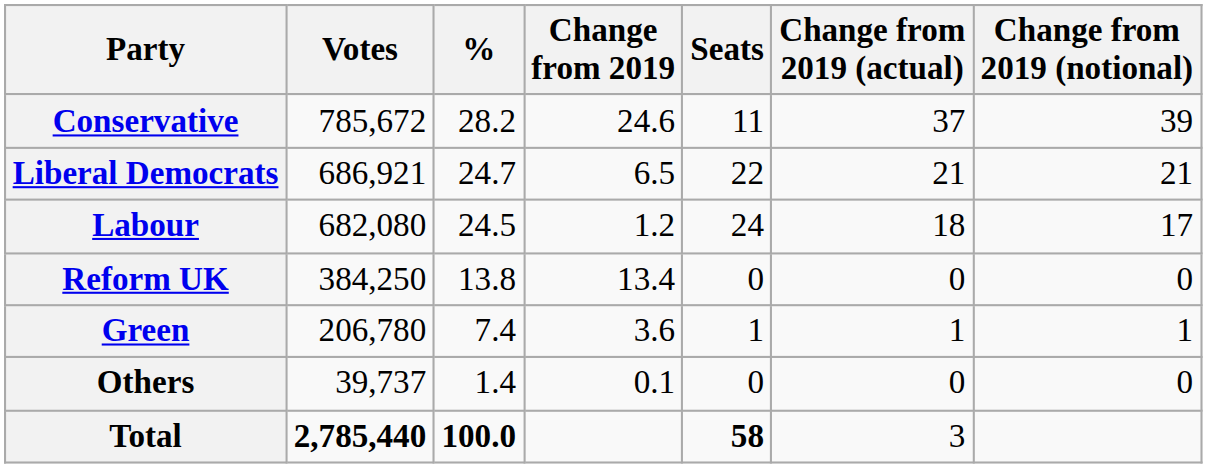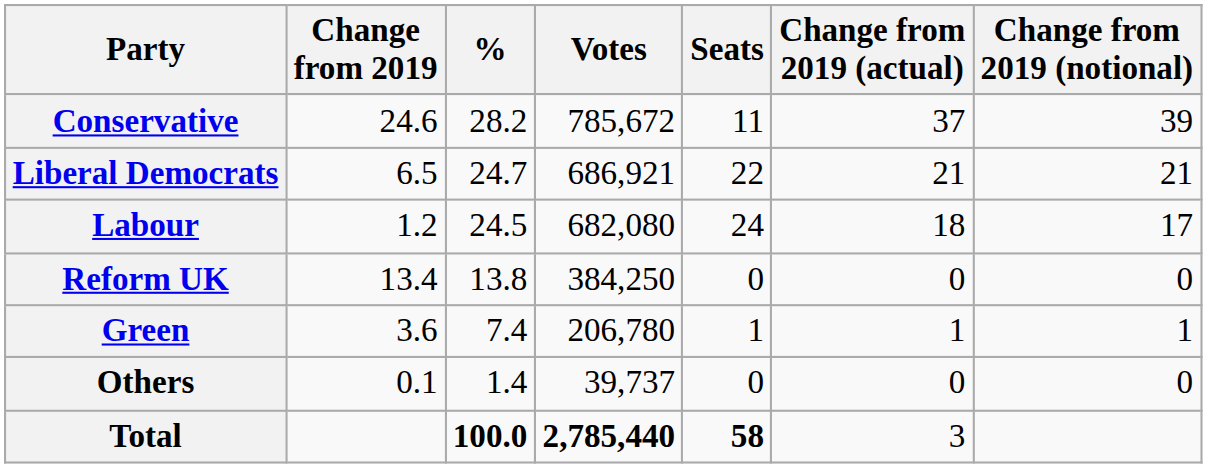 <table class="wikitable plainrowheaders" style="text-align:right">
 <tr>
 <th scope="col">Party</th>
+<th scope="col">Change<br>from 2019</th>
+<th scope="col">%</th>
 <th scope="col">Votes</th>
-<th scope="col">%</th>
-<th scope="col">Change<br>from 2019</th>
 <th scope="col">Seats</th>
 <th>Change from<br>2019 (actual)</th>
 <th scope="col">Change from<br>2019 (notional)</th>
 </tr>
 <tr>
 <th scope="row"><a href='#'>Conservative</a></th>
+<td> 24.6</td>
+<td>28.2</td>
 <td>785,672</td>
-<td>28.2</td>
-<td> 24.6</td>
 <td>11</td>
 <td> 37</td>
 <td> 39</td>
 </tr>
 <tr>
 <th scope="row"><a href='#'>Liberal Democrats</a></th>
+<td> 6.5</td>
+<td>24.7</td>
 <td>686,921</td>
-<td>24.7</td>
-<td> 6.5</td>
 <td>22</td>
 <td> 21</td>
 <td> 21</td>
 </tr>
 <tr>
 <th scope="row"><a href='#'>Labour</a></th>
+<td> 1.2</td>
+<td>24.5</td>
 <td>682,080</td>
-<td>24.5</td>
-<td> 1.2</td>
 <td>24</td>
 <td> 18</td>
 <td> 17</td>
 </tr>
 <tr>
 <th scope="row"><a href='#'>Reform UK</a></th>
+<td> 13.4</td>
+<td>13.8</td>
 <td>384,250</td>
-<td>13.8</td>
-<td> 13.4</td>
 <td>0</td>
 <td> 0</td>
 <td> 0</td>
 </tr>
 <tr>
 <th scope="row"><a href='#'>Green</a></th>
+<td> 3.6</td>
+<td>7.4</td>
 <td>206,780</td>
-<td>7.4</td>
-<td> 3.6</td>
 <td>1</td>
 <td> 1</td>
 <td> 1</td>
 </tr>
 <tr>
 <th scope="row">Others</th>
+<td> 0.1</td>
+<td>1.4</td>
 <td>39,737</td>
-<td>1.4</td>
-<td> 0.1</td>
 <td>0</td>
 <td> 0</td>
 <td> 0</td>
 </tr>
 <tr>
 <th scope="row"><strong>Total</strong></th>
+<td></td>
+<td><strong>100.0</strong></td>
 <td><strong>2,785,440</strong></td>
-<td><strong>100.0</strong></td>
-<td></td>
 <td><strong>58</strong></td>
 <td> 3</td>
 <td></td>
 </tr>
 </table>
